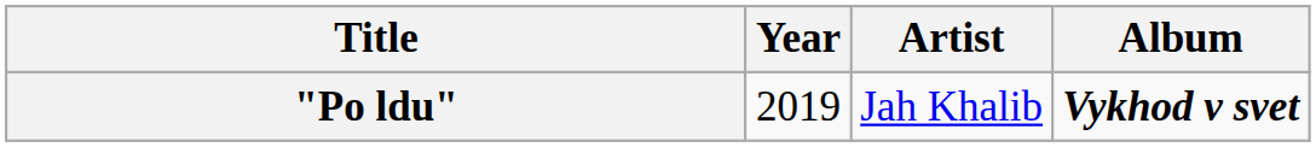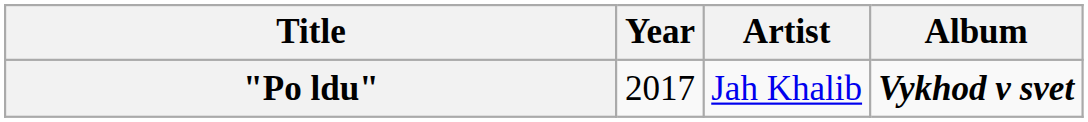 <table class="wikitable plainrowheaders" style="text-align:center;">
 <tr>
 <th style="width:17em;">Title</th>
 <th>Year</th>
 <th>Artist</th>
 <th>Album</th>
 </tr>
 <tr>
 <th scope="row">"Po ldu"</th>
-<td>2019</td>
+<td>2017</td>
 <td><a href='#'>Jah Khalib</a></td>
 <td><strong><em>Vykhod v svet</em></strong></td>
 </tr>
 </table>
